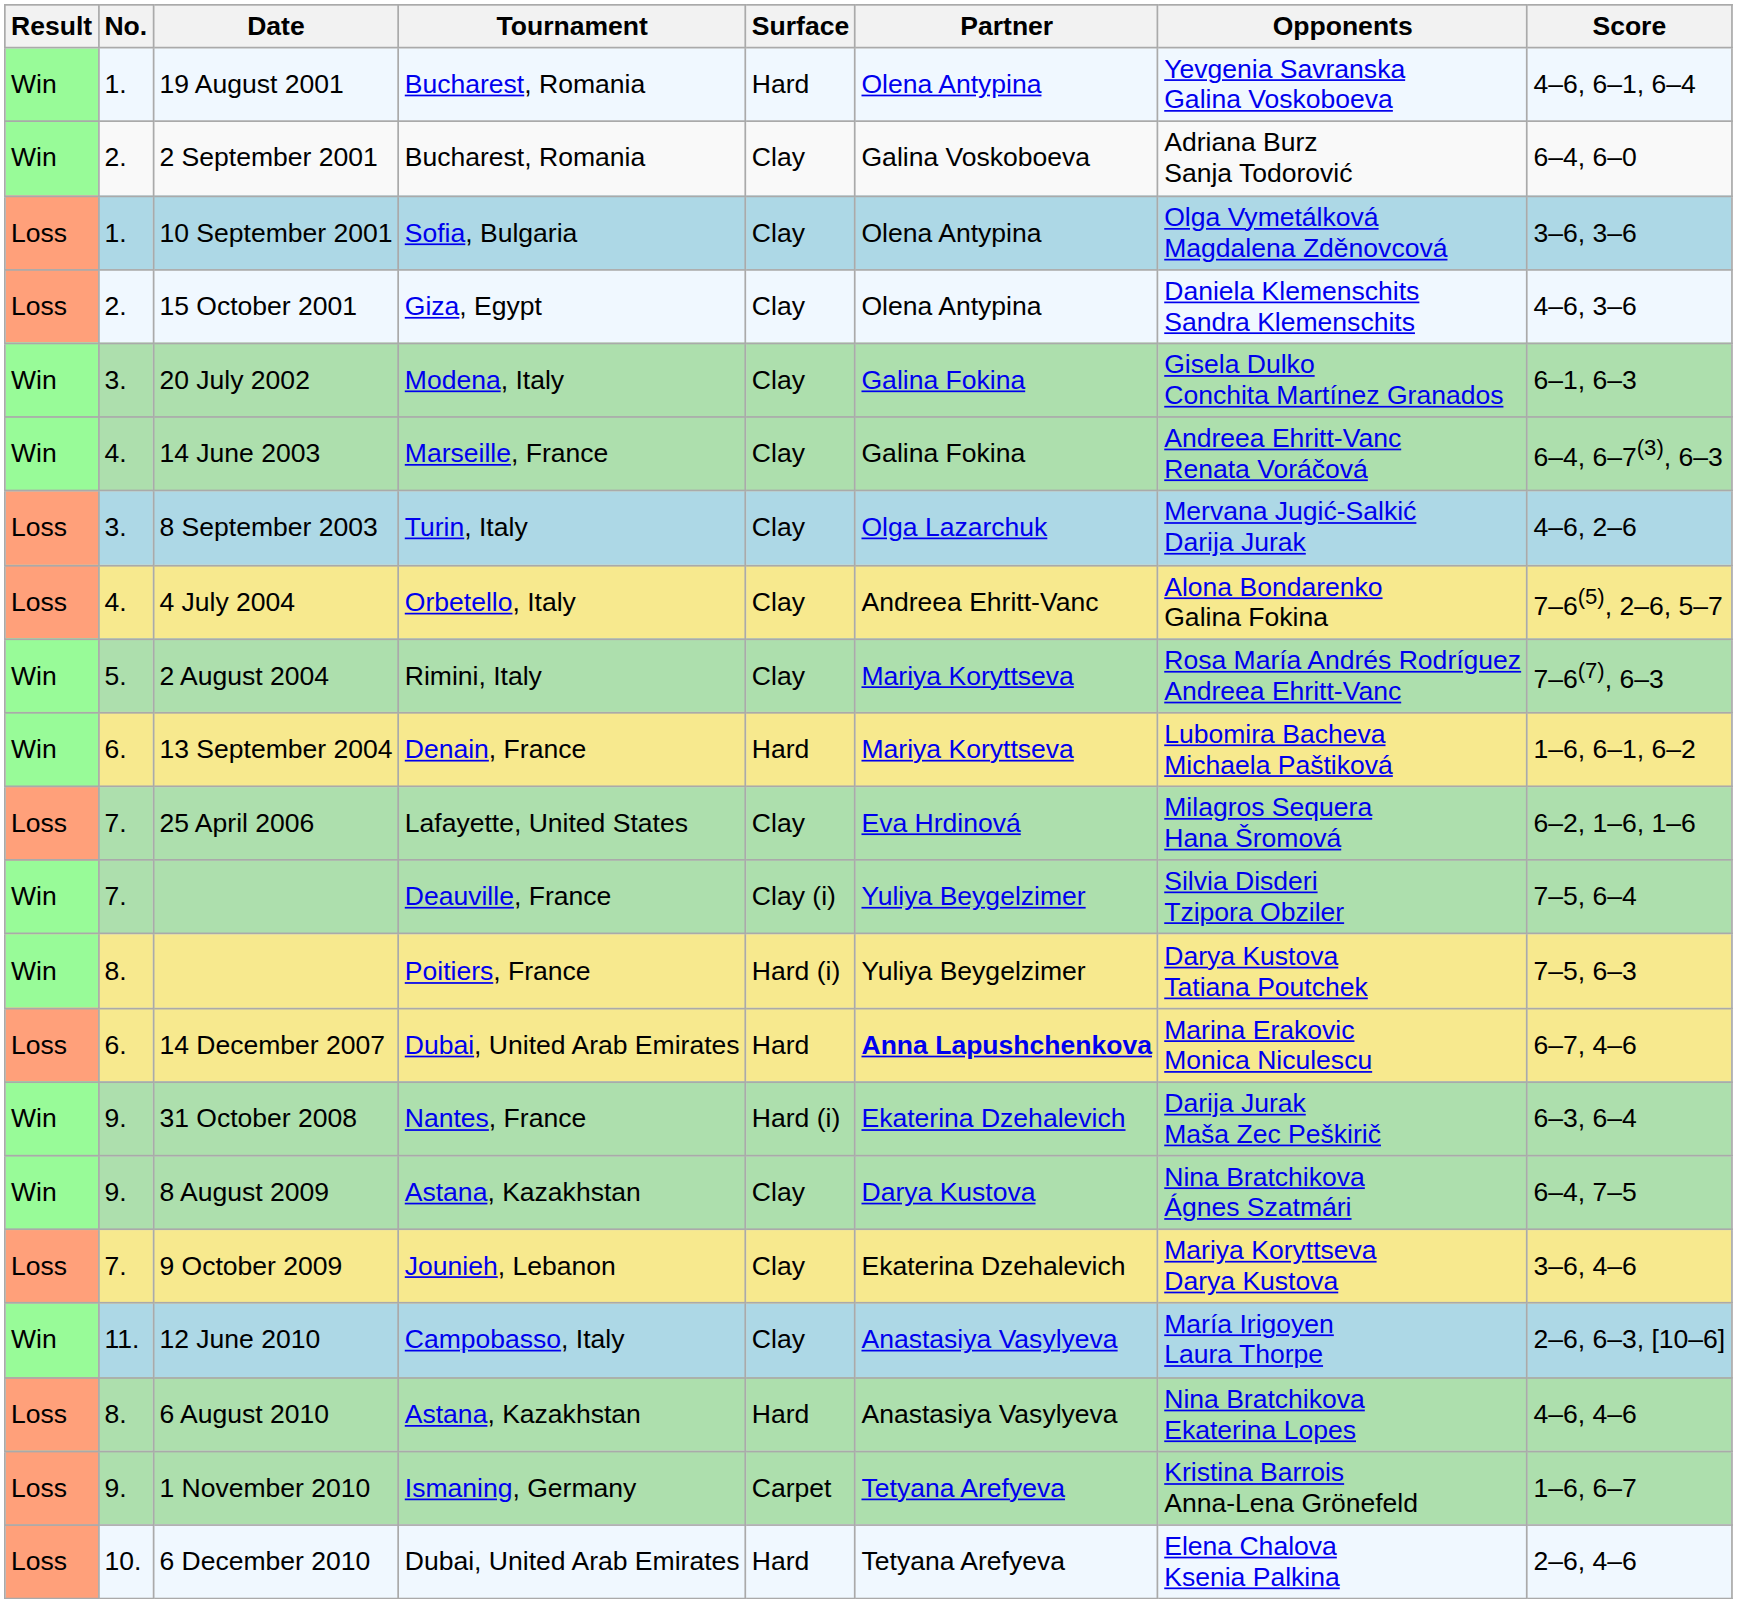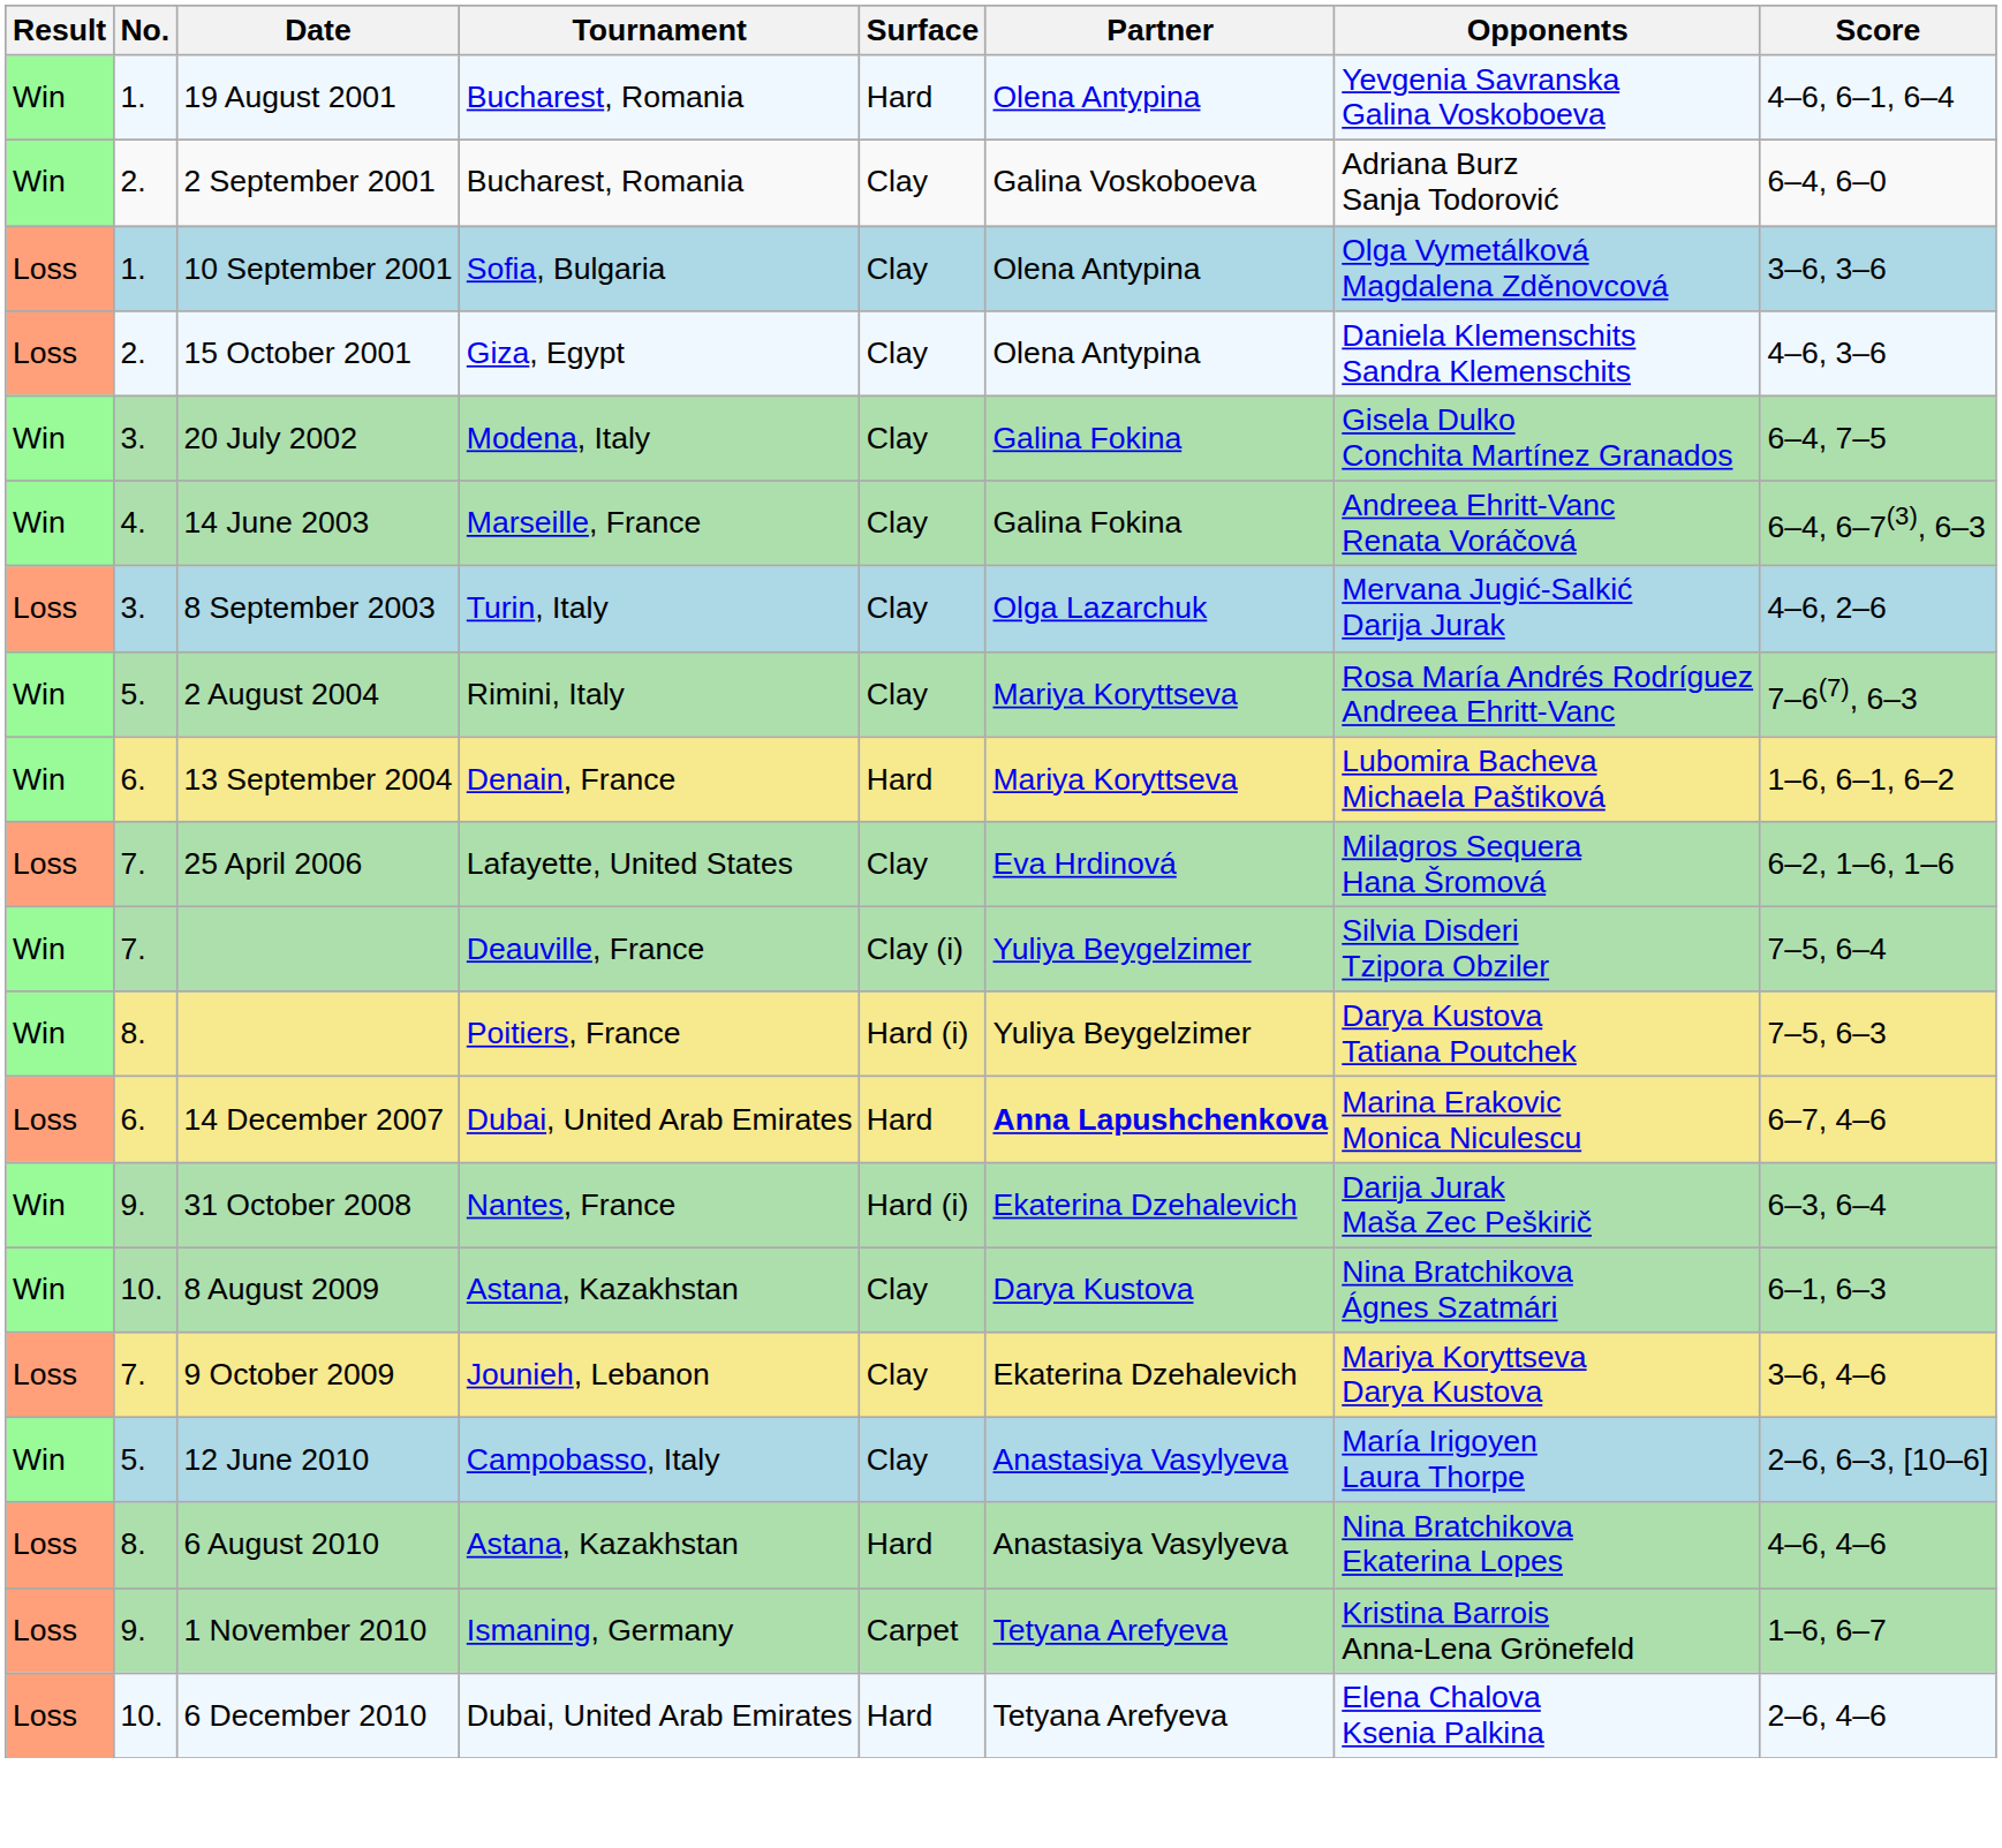 <table class="sortable wikitable" style=font-size:97%>
 <tr>
 <th>Result</th>
 <th>No.</th>
 <th>Date</th>
 <th>Tournament</th>
 <th>Surface</th>
 <th>Partner</th>
 <th>Opponents</th>
 <th class="unsortable">Score</th>
 </tr>
 <tr bgcolor="#f0f8ff">
 <td style="background:#98fb98;">Win</td>
 <td>1.</td>
 <td>19 August 2001</td>
 <td><a href='#'>Bucharest</a>, Romania</td>
 <td>Hard</td>
 <td> <a href='#'>Olena Antypina</a></td>
 <td> <a href='#'>Yevgenia Savranska</a> <br>  <a href='#'>Galina Voskoboeva</a></td>
 <td>4–6, 6–1, 6–4</td>
 </tr>
 <tr>
 <td style="background:#98fb98;">Win</td>
 <td>2.</td>
 <td>2 September 2001</td>
 <td>Bucharest, Romania</td>
 <td>Clay</td>
 <td> Galina Voskoboeva</td>
 <td> Adriana Burz <br>  Sanja Todorović</td>
 <td>6–4, 6–0</td>
 </tr>
 <tr bgcolor="lightblue">
 <td style="background:#ffa07a;">Loss</td>
 <td>1.</td>
 <td>10 September 2001</td>
 <td><a href='#'>Sofia</a>, Bulgaria</td>
 <td>Clay</td>
 <td> Olena Antypina</td>
 <td> <a href='#'>Olga Vymetálková</a> <br>  <a href='#'>Magdalena Zděnovcová</a></td>
 <td>3–6, 3–6</td>
 </tr>
 <tr style="background:#f0f8ff;">
 <td style="background:#ffa07a;">Loss</td>
 <td>2.</td>
 <td>15 October 2001</td>
 <td><a href='#'>Giza</a>, Egypt</td>
 <td>Clay</td>
 <td> Olena Antypina</td>
 <td> <a href='#'>Daniela Klemenschits</a> <br>  <a href='#'>Sandra Klemenschits</a></td>
 <td>4–6, 3–6</td>
 </tr>
 <tr style="background:#addfad;">
 <td style="background:#98fb98;">Win</td>
 <td>3.</td>
 <td>20 July 2002</td>
 <td><a href='#'>Modena</a>, Italy</td>
 <td>Clay</td>
 <td> <a href='#'>Galina Fokina</a></td>
 <td> <a href='#'>Gisela Dulko</a> <br>  <a href='#'>Conchita Martínez Granados</a></td>
-<td>6–1, 6–3</td>
+<td>6–4, 7–5</td>
 </tr>
 <tr style="background:#addfad;">
 <td style="background:#98fb98;">Win</td>
 <td>4.</td>
 <td>14 June 2003</td>
 <td><a href='#'>Marseille</a>, France</td>
 <td>Clay</td>
 <td> Galina Fokina</td>
 <td> <a href='#'>Andreea Ehritt-Vanc</a> <br>  <a href='#'>Renata Voráčová</a></td>
 <td>6–4, 6–7<sup>(3)</sup>, 6–3</td>
 </tr>
 <tr style="background:lightblue;">
 <td style="background:#ffa07a;">Loss</td>
 <td>3.</td>
 <td>8 September 2003</td>
 <td><a href='#'>Turin</a>, Italy</td>
 <td>Clay</td>
 <td> <a href='#'>Olga Lazarchuk</a></td>
 <td> <a href='#'>Mervana Jugić-Salkić</a> <br>  <a href='#'>Darija Jurak</a></td>
 <td>4–6, 2–6</td>
-</tr>
-<tr style="background:#f7e98e;">
-<td style="background:#ffa07a;">Loss</td>
-<td>4.</td>
-<td>4 July 2004</td>
-<td><a href='#'>Orbetello</a>, Italy</td>
-<td>Clay</td>
-<td> Andreea Ehritt-Vanc</td>
-<td> <a href='#'>Alona Bondarenko</a> <br>  Galina Fokina</td>
-<td>7–6<sup>(5)</sup>, 2–6, 5–7</td>
 </tr>
 <tr style="background:#addfad;">
 <td style="background:#98fb98;">Win</td>
 <td>5.</td>
 <td>2 August 2004</td>
 <td>Rimini, Italy</td>
 <td>Clay</td>
 <td> <a href='#'>Mariya Koryttseva</a></td>
 <td> <a href='#'>Rosa María Andrés Rodríguez</a> <br>  <a href='#'>Andreea Ehritt-Vanc</a></td>
 <td>7–6<sup>(7)</sup>, 6–3</td>
 </tr>
 <tr bgcolor="#f7e98e">
 <td style="background:#98fb98;">Win</td>
 <td>6.</td>
 <td>13 September 2004</td>
 <td><a href='#'>Denain</a>, France</td>
 <td>Hard</td>
 <td> <a href='#'>Mariya Koryttseva</a></td>
 <td> <a href='#'>Lubomira Bacheva</a> <br>  <a href='#'>Michaela Paštiková</a></td>
 <td>1–6, 6–1, 6–2</td>
 </tr>
 <tr style="background:#addfad;">
 <td style="background:#ffa07a;">Loss</td>
 <td>7.</td>
 <td>25 April 2006</td>
 <td>Lafayette, United States</td>
 <td>Clay</td>
 <td> <a href='#'>Eva Hrdinová</a></td>
 <td> <a href='#'>Milagros Sequera</a> <br>  <a href='#'>Hana Šromová</a></td>
 <td>6–2, 1–6, 1–6</td>
 </tr>
 <tr style="background:#addfad;">
 <td style="background:#98fb98;">Win</td>
 <td>7.</td>
 <td></td>
 <td><a href='#'>Deauville</a>, France</td>
 <td>Clay (i)</td>
 <td> <a href='#'>Yuliya Beygelzimer</a></td>
 <td> <a href='#'>Silvia Disderi</a> <br>  <a href='#'>Tzipora Obziler</a></td>
 <td>7–5, 6–4</td>
 </tr>
 <tr style="background:#f7e98e;">
 <td style="background:#98fb98;">Win</td>
 <td>8.</td>
 <td></td>
 <td><a href='#'>Poitiers</a>, France</td>
 <td>Hard (i)</td>
 <td> Yuliya Beygelzimer</td>
 <td> <a href='#'>Darya Kustova</a> <br>  <a href='#'>Tatiana Poutchek</a></td>
 <td>7–5, 6–3</td>
 </tr>
 <tr style="background:#f7e98e;">
 <td style="background:#ffa07a;">Loss</td>
 <td>6.</td>
 <td>14 December 2007</td>
 <td><a href='#'>Dubai</a>, United Arab Emirates</td>
 <td>Hard</td>
 <td><strong> <a href='#'>Anna Lapushchenkova</a></strong></td>
 <td> <a href='#'>Marina Erakovic</a> <br>  <a href='#'>Monica Niculescu</a></td>
 <td>6–7, 4–6</td>
 </tr>
 <tr style="background:#addfad;">
 <td style="background:#98fb98;">Win</td>
 <td>9.</td>
 <td>31 October 2008</td>
 <td><a href='#'>Nantes</a>, France</td>
 <td>Hard (i)</td>
 <td> <a href='#'>Ekaterina Dzehalevich</a></td>
 <td> <a href='#'>Darija Jurak</a> <br>  <a href='#'>Maša Zec Peškirič</a></td>
 <td>6–3, 6–4</td>
 </tr>
 <tr bgcolor="#ADDFAD">
 <td style="background:#98fb98;">Win</td>
-<td>9.</td>
+<td>10.</td>
 <td>8 August 2009</td>
 <td><a href='#'>Astana</a>, Kazakhstan</td>
 <td>Clay</td>
 <td> <a href='#'>Darya Kustova</a></td>
 <td> <a href='#'>Nina Bratchikova</a> <br>  <a href='#'>Ágnes Szatmári</a></td>
-<td>6–4, 7–5</td>
+<td>6–1, 6–3</td>
 </tr>
 <tr style="background:#f7e98e;">
 <td style="background:#ffa07a;">Loss</td>
 <td>7.</td>
 <td>9 October 2009</td>
 <td><a href='#'>Jounieh</a>, Lebanon</td>
 <td>Clay</td>
 <td> Ekaterina Dzehalevich</td>
 <td> <a href='#'>Mariya Koryttseva</a> <br>  <a href='#'>Darya Kustova</a></td>
 <td>3–6, 4–6</td>
 </tr>
 <tr style="background:lightblue;">
 <td style="background:#98fb98;">Win</td>
-<td>11.</td>
+<td>5.</td>
 <td>12 June 2010</td>
 <td><a href='#'>Campobasso</a>, Italy</td>
 <td>Clay</td>
 <td> <a href='#'>Anastasiya Vasylyeva</a></td>
 <td> <a href='#'>María Irigoyen</a> <br>  <a href='#'>Laura Thorpe</a></td>
 <td>2–6, 6–3, [10–6]</td>
 </tr>
 <tr style="background:#addfad;">
 <td style="background:#ffa07a;">Loss</td>
 <td>8.</td>
 <td>6 August 2010</td>
 <td><a href='#'>Astana</a>, Kazakhstan</td>
 <td>Hard</td>
 <td> Anastasiya Vasylyeva</td>
 <td> <a href='#'>Nina Bratchikova</a> <br>  <a href='#'>Ekaterina Lopes</a></td>
 <td>4–6, 4–6</td>
 </tr>
 <tr style="background:#addfad;">
 <td style="background:#ffa07a;">Loss</td>
 <td>9.</td>
 <td>1 November 2010</td>
 <td><a href='#'>Ismaning</a>, Germany</td>
 <td>Carpet</td>
 <td> <a href='#'>Tetyana Arefyeva</a></td>
 <td> <a href='#'>Kristina Barrois</a> <br>  Anna-Lena Grönefeld</td>
 <td>1–6, 6–7</td>
 </tr>
 <tr bgcolor="#f0f8ff">
 <td style="background:#ffa07a;">Loss</td>
 <td>10.</td>
 <td>6 December 2010</td>
 <td>Dubai, United Arab Emirates</td>
 <td>Hard</td>
 <td> Tetyana Arefyeva</td>
 <td> <a href='#'>Elena Chalova</a> <br>  <a href='#'>Ksenia Palkina</a></td>
 <td>2–6, 4–6</td>
 </tr>
 </table>
